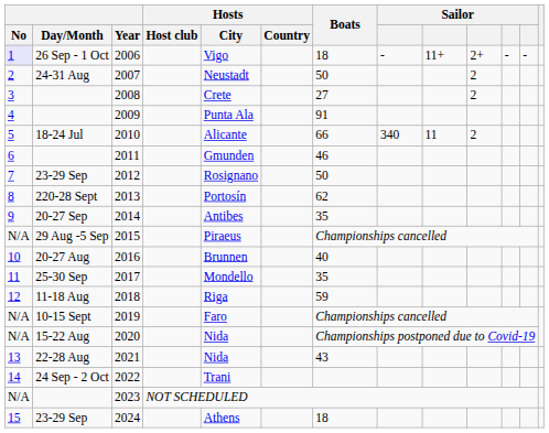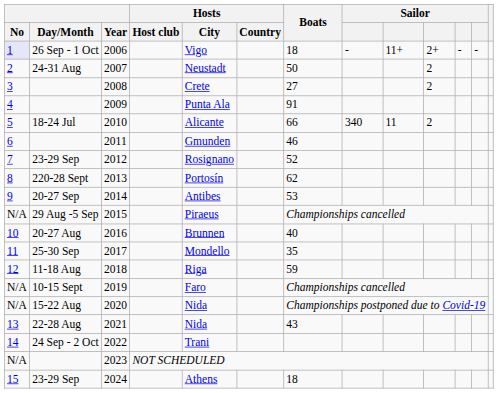 <table class="wikitable">
 <tr>
 <th colspan=3></th>
 <th colspan=3>Hosts</th>
 <th rowspan=2>Boats</th>
 <th colspan=5>Sailor</th>
 <th rowspan=2></th>
 </tr>
 <tr>
 <th>No</th>
 <th>Day/Month</th>
 <th>Year</th>
 <th>Host club</th>
 <th>City</th>
 <th>Country</th>
 <th></th>
 <th></th>
 <th></th>
 <th></th>
 <th></th>
 </tr>
 <tr>
 <td style="background: lavender;"><a href='#'>1</a></td>
 <td>26 Sep - 1 Oct</td>
 <td>2006</td>
 <td></td>
 <td><a href='#'>Vigo</a></td>
 <td></td>
 <td>18</td>
 <td>-</td>
 <td>11+</td>
 <td>2+</td>
 <td>-</td>
 <td>-</td>
 <td></td>
 </tr>
 <tr>
 <td><a href='#'>2</a></td>
 <td>24-31 Aug</td>
 <td>2007</td>
 <td></td>
 <td><a href='#'>Neustadt</a></td>
 <td></td>
 <td>50</td>
 <td></td>
 <td></td>
 <td>2</td>
 <td></td>
 <td></td>
 <td></td>
 </tr>
 <tr>
 <td><a href='#'>3</a></td>
 <td></td>
 <td>2008</td>
 <td></td>
 <td><a href='#'>Crete</a></td>
 <td></td>
 <td>27</td>
 <td></td>
 <td></td>
 <td>2</td>
 <td></td>
 <td></td>
 <td></td>
 </tr>
 <tr>
 <td><a href='#'>4</a></td>
 <td></td>
 <td>2009</td>
 <td></td>
 <td><a href='#'>Punta Ala</a></td>
 <td></td>
 <td>91</td>
 <td></td>
 <td></td>
 <td></td>
 <td></td>
 <td></td>
 <td></td>
 </tr>
 <tr>
 <td><a href='#'>5</a></td>
 <td>18-24 Jul</td>
 <td>2010</td>
 <td></td>
 <td><a href='#'>Alicante</a></td>
 <td></td>
 <td>66</td>
 <td>340</td>
 <td>11</td>
 <td>2</td>
 <td></td>
 <td></td>
 <td></td>
 </tr>
 <tr>
 <td><a href='#'>6</a></td>
 <td></td>
 <td>2011</td>
 <td></td>
 <td><a href='#'>Gmunden</a></td>
 <td></td>
 <td>46</td>
 <td></td>
 <td></td>
 <td></td>
 <td></td>
 <td></td>
 <td></td>
 </tr>
 <tr>
 <td><a href='#'>7</a></td>
 <td>23-29 Sep</td>
 <td>2012</td>
 <td></td>
 <td><a href='#'>Rosignano</a></td>
 <td></td>
-<td>50</td>
+<td>52</td>
 <td></td>
 <td></td>
 <td></td>
 <td></td>
 <td></td>
 <td></td>
 </tr>
 <tr>
 <td><a href='#'>8</a></td>
 <td>220-28 Sept</td>
 <td>2013</td>
 <td></td>
 <td><a href='#'>Portosín</a></td>
 <td></td>
 <td>62</td>
 <td></td>
 <td></td>
 <td></td>
 <td></td>
 <td></td>
 <td></td>
 </tr>
 <tr>
 <td><a href='#'>9</a></td>
 <td>20-27 Sep</td>
 <td>2014</td>
 <td></td>
 <td><a href='#'>Antibes</a></td>
 <td></td>
-<td>35</td>
+<td>53</td>
 <td></td>
 <td></td>
 <td></td>
 <td></td>
 <td></td>
 <td></td>
 </tr>
 <tr>
 <td>N/A</td>
 <td>29 Aug -5 Sep</td>
 <td>2015</td>
 <td></td>
 <td><a href='#'>Piraeus</a></td>
 <td></td>
 <td colspan="6"><em>Championships cancelled </em></td>
 <td></td>
 </tr>
 <tr>
 <td><a href='#'>10</a></td>
 <td>20-27 Aug</td>
 <td>2016</td>
 <td></td>
 <td><a href='#'>Brunnen</a></td>
 <td></td>
 <td>40</td>
 <td></td>
 <td></td>
 <td></td>
 <td></td>
 <td></td>
 <td></td>
 </tr>
 <tr>
 <td><a href='#'>11</a></td>
 <td>25-30 Sep</td>
 <td>2017</td>
 <td></td>
 <td><a href='#'>Mondello</a></td>
 <td></td>
 <td>35</td>
 <td></td>
 <td></td>
 <td></td>
 <td></td>
 <td></td>
 <td></td>
 </tr>
 <tr>
 <td><a href='#'>12</a></td>
 <td>11-18 Aug</td>
 <td>2018</td>
 <td></td>
 <td><a href='#'>Riga</a></td>
 <td></td>
 <td>59</td>
 <td></td>
 <td></td>
 <td></td>
 <td></td>
 <td></td>
 <td></td>
 </tr>
 <tr>
 <td>N/A</td>
 <td>10-15 Sept</td>
 <td>2019</td>
 <td></td>
 <td><a href='#'>Faro</a></td>
 <td></td>
 <td colspan="6"><em>Championships cancelled </em></td>
 </tr>
 <tr>
 <td>N/A</td>
 <td>15-22 Aug</td>
 <td>2020</td>
 <td></td>
 <td><a href='#'>Nida</a></td>
 <td></td>
 <td colspan="6"><em>Championships postponed due to <a href='#'>Covid-19</a> </em></td>
 </tr>
 <tr>
 <td><a href='#'>13</a></td>
 <td>22-28 Aug</td>
 <td>2021</td>
 <td></td>
 <td><a href='#'>Nida</a></td>
 <td></td>
 <td>43</td>
 <td></td>
 <td></td>
 <td></td>
 <td></td>
 <td></td>
 <td></td>
 </tr>
 <tr>
 <td><a href='#'>14</a></td>
 <td>24 Sep - 2 Oct</td>
 <td>2022</td>
 <td></td>
 <td><a href='#'>Trani</a></td>
 <td></td>
 <td></td>
 <td></td>
 <td></td>
 <td></td>
 <td></td>
 <td></td>
 <td></td>
 </tr>
 <tr>
 <td>N/A</td>
 <td></td>
 <td>2023</td>
 <td colspan="9"><em>NOT SCHEDULED</em></td>
 </tr>
 <tr>
 <td><a href='#'>15</a></td>
 <td>23-29 Sep</td>
 <td>2024</td>
 <td></td>
 <td><a href='#'>Athens</a></td>
 <td></td>
 <td>18</td>
 <td></td>
 <td></td>
 <td></td>
 <td></td>
 <td></td>
 <td></td>
 </tr>
 </table>
